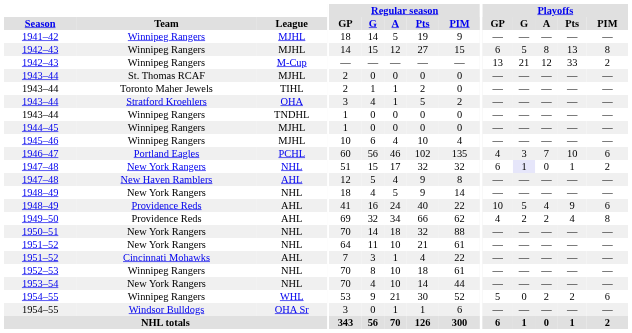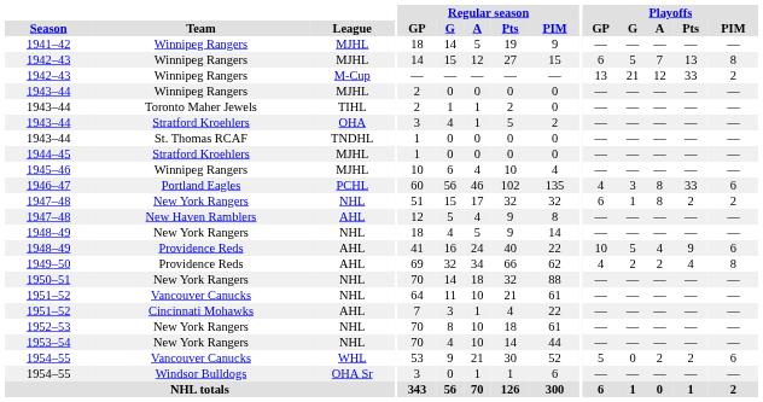 <table border="0" cellpadding="1" cellspacing="0" style="text-align:center; width:60em">
 <tr bgcolor="#e0e0e0">
 <th colspan="3" bgcolor="#ffffff"></th>
 <th rowspan="100" bgcolor="#ffffff"></th>
 <th colspan="5"><a href='#'>Regular season</a></th>
 <th rowspan="100" bgcolor="#ffffff"></th>
 <th colspan="5"><a href='#'>Playoffs</a></th>
 </tr>
 <tr bgcolor="#e0e0e0">
 <th><a href='#'>Season</a></th>
 <th>Team</th>
 <th>League</th>
 <th>GP</th>
 <th><a href='#'>G</a></th>
 <th><a href='#'>A</a></th>
 <th><a href='#'>Pts</a></th>
 <th><a href='#'>PIM</a></th>
 <th>GP</th>
 <th>G</th>
 <th>A</th>
 <th>Pts</th>
 <th>PIM</th>
 </tr>
 <tr>
 <td><a href='#'>1941–42</a></td>
 <td><a href='#'>Winnipeg Rangers</a></td>
 <td><a href='#'>MJHL</a></td>
 <td>18</td>
 <td>14</td>
 <td>5</td>
 <td>19</td>
 <td>9</td>
 <td>—</td>
 <td>—</td>
 <td>—</td>
 <td>—</td>
 <td>—</td>
 </tr>
 <tr bgcolor="#f0f0f0">
 <td><a href='#'>1942–43</a></td>
 <td>Winnipeg Rangers</td>
 <td>MJHL</td>
 <td>14</td>
 <td>15</td>
 <td>12</td>
 <td>27</td>
 <td>15</td>
 <td>6</td>
 <td>5</td>
-<td>8</td>
+<td>7</td>
 <td>13</td>
 <td>8</td>
 </tr>
 <tr>
 <td><a href='#'>1942–43</a></td>
 <td>Winnipeg Rangers</td>
 <td><a href='#'>M-Cup</a></td>
 <td>—</td>
 <td>—</td>
 <td>—</td>
 <td>—</td>
 <td>—</td>
 <td>13</td>
 <td>21</td>
 <td>12</td>
 <td>33</td>
 <td>2</td>
 </tr>
 <tr bgcolor="#f0f0f0">
 <td><a href='#'>1943–44</a></td>
-<td>St. Thomas RCAF</td>
+<td>Winnipeg Rangers</td>
 <td>MJHL</td>
 <td>2</td>
 <td>0</td>
 <td>0</td>
 <td>0</td>
 <td>0</td>
 <td>—</td>
 <td>—</td>
 <td>—</td>
 <td>—</td>
 <td>—</td>
 </tr>
 <tr>
 <td>1943–44</td>
 <td>Toronto Maher Jewels</td>
 <td>TIHL</td>
 <td>2</td>
 <td>1</td>
 <td>1</td>
 <td>2</td>
 <td>0</td>
 <td>—</td>
 <td>—</td>
 <td>—</td>
 <td>—</td>
 <td>—</td>
 </tr>
 <tr bgcolor="#f0f0f0">
 <td><a href='#'>1943–44</a></td>
 <td><a href='#'>Stratford Kroehlers</a></td>
 <td><a href='#'>OHA</a></td>
 <td>3</td>
 <td>4</td>
 <td>1</td>
 <td>5</td>
 <td>2</td>
 <td>—</td>
 <td>—</td>
 <td>—</td>
 <td>—</td>
 <td>—</td>
 </tr>
 <tr>
 <td>1943–44</td>
-<td>Winnipeg Rangers</td>
+<td>St. Thomas RCAF</td>
 <td>TNDHL</td>
 <td>1</td>
 <td>0</td>
 <td>0</td>
 <td>0</td>
 <td>0</td>
 <td>—</td>
 <td>—</td>
 <td>—</td>
 <td>—</td>
 <td>—</td>
 </tr>
 <tr bgcolor="#f0f0f0">
 <td><a href='#'>1944–45</a></td>
-<td>Winnipeg Rangers</td>
+<td><a href='#'>Stratford Kroehlers</a></td>
 <td>MJHL</td>
 <td>1</td>
 <td>0</td>
 <td>0</td>
 <td>0</td>
 <td>0</td>
 <td>—</td>
 <td>—</td>
 <td>—</td>
 <td>—</td>
 <td>—</td>
 </tr>
 <tr>
 <td><a href='#'>1945–46</a></td>
 <td>Winnipeg Rangers</td>
 <td>MJHL</td>
 <td>10</td>
 <td>6</td>
 <td>4</td>
 <td>10</td>
 <td>4</td>
 <td>—</td>
 <td>—</td>
 <td>—</td>
 <td>—</td>
 <td>—</td>
 </tr>
 <tr bgcolor="#f0f0f0">
 <td><a href='#'>1946–47</a></td>
 <td><a href='#'>Portland Eagles</a></td>
 <td><a href='#'>PCHL</a></td>
 <td>60</td>
 <td>56</td>
 <td>46</td>
 <td>102</td>
 <td>135</td>
 <td>4</td>
 <td>3</td>
-<td>7</td>
-<td>10</td>
+<td>8</td>
+<td>33</td>
 <td>6</td>
 </tr>
 <tr>
 <td><a href='#'>1947–48</a></td>
 <td><a href='#'>New York Rangers</a></td>
 <td><a href='#'>NHL</a></td>
 <td>51</td>
 <td>15</td>
 <td>17</td>
 <td>32</td>
 <td>32</td>
 <td>6</td>
-<td style="background: lavender;">1</td>
-<td>0</td>
 <td>1</td>
+<td>8</td>
+<td>2</td>
 <td>2</td>
 </tr>
 <tr bgcolor="#f0f0f0">
 <td><a href='#'>1947–48</a></td>
 <td><a href='#'>New Haven Ramblers</a></td>
 <td><a href='#'>AHL</a></td>
 <td>12</td>
 <td>5</td>
 <td>4</td>
 <td>9</td>
 <td>8</td>
 <td>—</td>
 <td>—</td>
 <td>—</td>
 <td>—</td>
 <td>—</td>
 </tr>
 <tr>
 <td><a href='#'>1948–49</a></td>
 <td>New York Rangers</td>
 <td>NHL</td>
 <td>18</td>
 <td>4</td>
 <td>5</td>
 <td>9</td>
 <td>14</td>
 <td>—</td>
 <td>—</td>
 <td>—</td>
 <td>—</td>
 <td>—</td>
 </tr>
 <tr bgcolor="#f0f0f0">
 <td><a href='#'>1948–49</a></td>
 <td><a href='#'>Providence Reds</a></td>
 <td>AHL</td>
 <td>41</td>
 <td>16</td>
 <td>24</td>
 <td>40</td>
 <td>22</td>
 <td>10</td>
 <td>5</td>
 <td>4</td>
 <td>9</td>
 <td>6</td>
 </tr>
 <tr>
 <td><a href='#'>1949–50</a></td>
 <td>Providence Reds</td>
 <td>AHL</td>
 <td>69</td>
 <td>32</td>
 <td>34</td>
 <td>66</td>
 <td>62</td>
 <td>4</td>
 <td>2</td>
 <td>2</td>
 <td>4</td>
 <td>8</td>
 </tr>
 <tr bgcolor="#f0f0f0">
 <td><a href='#'>1950–51</a></td>
 <td>New York Rangers</td>
 <td>NHL</td>
 <td>70</td>
 <td>14</td>
 <td>18</td>
 <td>32</td>
 <td>88</td>
 <td>—</td>
 <td>—</td>
 <td>—</td>
 <td>—</td>
 <td>—</td>
 </tr>
 <tr>
 <td><a href='#'>1951–52</a></td>
-<td>New York Rangers</td>
+<td><a href='#'>Vancouver Canucks</a></td>
 <td>NHL</td>
 <td>64</td>
 <td>11</td>
 <td>10</td>
 <td>21</td>
 <td>61</td>
 <td>—</td>
 <td>—</td>
 <td>—</td>
 <td>—</td>
 <td>—</td>
 </tr>
 <tr bgcolor="#f0f0f0">
 <td><a href='#'>1951–52</a></td>
 <td><a href='#'>Cincinnati Mohawks</a></td>
 <td>AHL</td>
 <td>7</td>
 <td>3</td>
 <td>1</td>
 <td>4</td>
 <td>22</td>
 <td>—</td>
 <td>—</td>
 <td>—</td>
 <td>—</td>
 <td>—</td>
 </tr>
 <tr>
 <td><a href='#'>1952–53</a></td>
-<td>Winnipeg Rangers</td>
+<td>New York Rangers</td>
 <td>NHL</td>
 <td>70</td>
 <td>8</td>
 <td>10</td>
 <td>18</td>
 <td>61</td>
 <td>—</td>
 <td>—</td>
 <td>—</td>
 <td>—</td>
 <td>—</td>
 </tr>
 <tr bgcolor="#f0f0f0">
 <td><a href='#'>1953–54</a></td>
 <td>New York Rangers</td>
 <td>NHL</td>
 <td>70</td>
 <td>4</td>
 <td>10</td>
 <td>14</td>
 <td>44</td>
 <td>—</td>
 <td>—</td>
 <td>—</td>
 <td>—</td>
 <td>—</td>
 </tr>
 <tr>
 <td><a href='#'>1954–55</a></td>
-<td>Winnipeg Rangers</td>
+<td><a href='#'>Vancouver Canucks</a></td>
 <td><a href='#'>WHL</a></td>
 <td>53</td>
 <td>9</td>
 <td>21</td>
 <td>30</td>
 <td>52</td>
 <td>5</td>
 <td>0</td>
 <td>2</td>
 <td>2</td>
 <td>6</td>
 </tr>
 <tr bgcolor="#f0f0f0">
 <td>1954–55</td>
 <td><a href='#'>Windsor Bulldogs</a></td>
 <td><a href='#'>OHA Sr</a></td>
 <td>3</td>
 <td>0</td>
 <td>1</td>
 <td>1</td>
 <td>6</td>
 <td>—</td>
 <td>—</td>
 <td>—</td>
 <td>—</td>
 <td>—</td>
 </tr>
 <tr bgcolor="#e0e0e0">
 <th colspan="3">NHL totals</th>
 <th>343</th>
 <th>56</th>
 <th>70</th>
 <th>126</th>
 <th>300</th>
 <th>6</th>
 <th>1</th>
 <th>0</th>
 <th>1</th>
 <th>2</th>
 </tr>
 </table>
